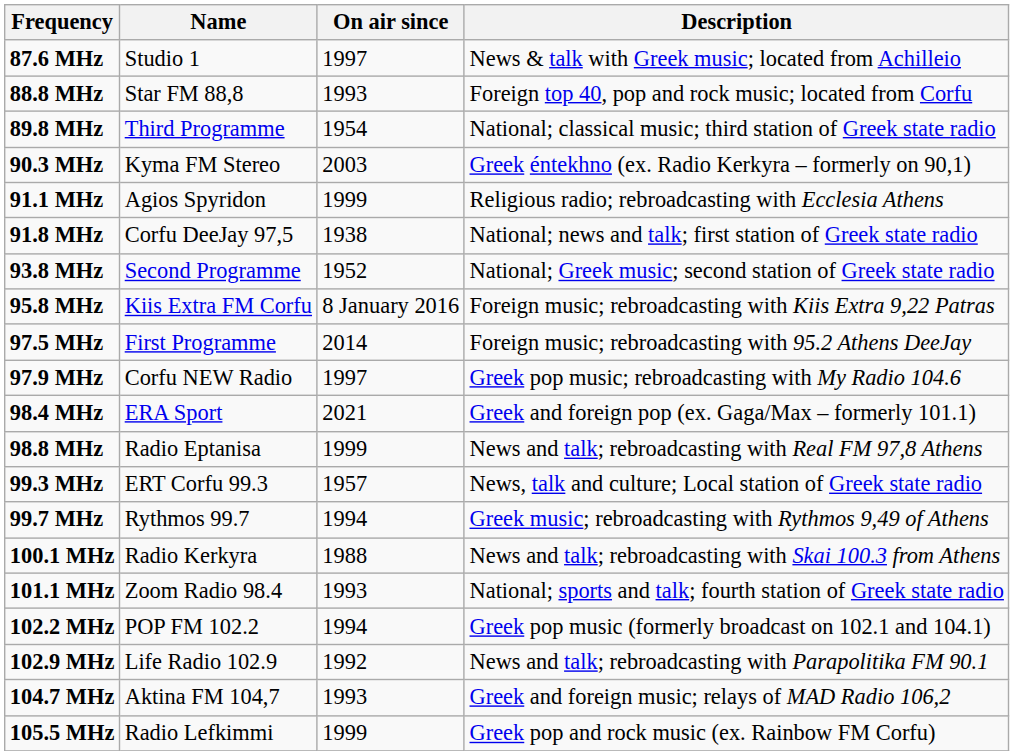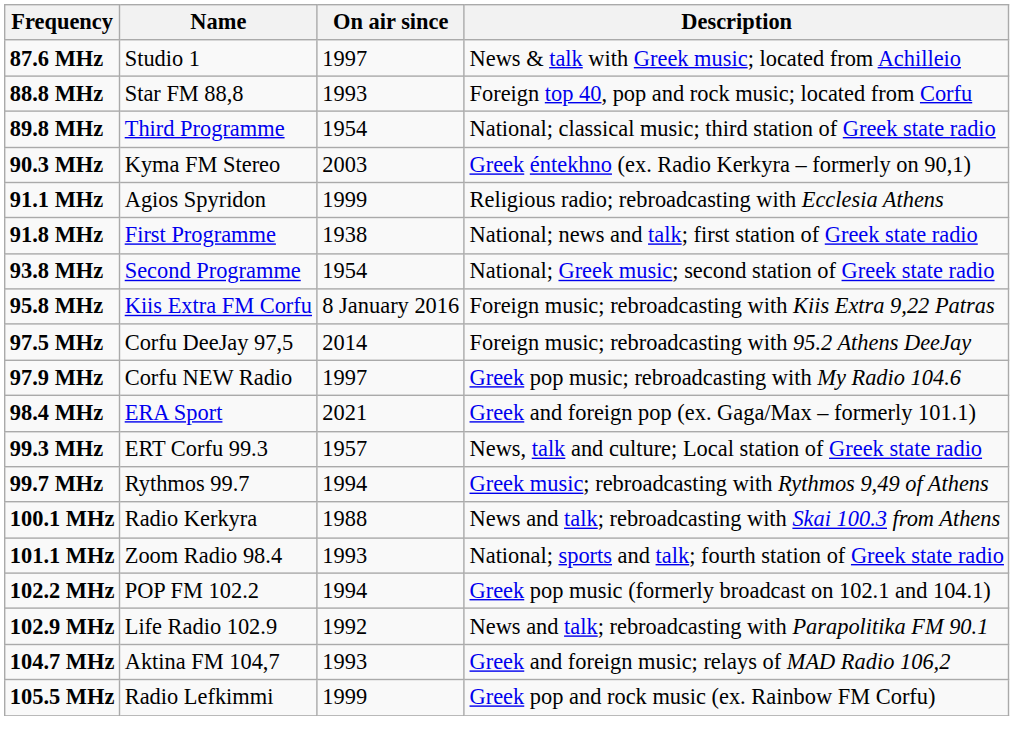 <table class="wikitable">
 <tr>
 <th>Frequency</th>
 <th>Name</th>
 <th>On air since</th>
 <th>Description</th>
 </tr>
 <tr>
 <td><strong>87.6 MHz</strong></td>
 <td>Studio 1</td>
 <td>1997</td>
 <td>News & <a href='#'>talk</a> with <a href='#'>Greek music</a>; located from <a href='#'>Achilleio</a></td>
 </tr>
 <tr>
 <td><strong>88.8 MHz</strong></td>
 <td>Star FM 88,8</td>
 <td>1993</td>
 <td>Foreign <a href='#'>top 40</a>, pop and rock music; located from <a href='#'>Corfu</a></td>
 </tr>
 <tr>
 <td><strong>89.8 MHz</strong></td>
 <td><a href='#'>Third Programme</a></td>
 <td>1954</td>
 <td>National; classical music; third station of <a href='#'>Greek state radio</a></td>
 </tr>
 <tr>
 <td><strong>90.3 MHz</strong></td>
 <td>Kyma FM Stereo</td>
 <td>2003</td>
 <td><a href='#'>Greek</a> <a href='#'>éntekhno</a> (ex. Radio Kerkyra – formerly on 90,1)</td>
 </tr>
 <tr>
 <td><strong>91.1 MHz</strong></td>
 <td>Agios Spyridon</td>
 <td>1999</td>
 <td>Religious radio; rebroadcasting with <em>Ecclesia Athens</em></td>
 </tr>
 <tr>
 <td><strong>91.8 MHz</strong></td>
-<td>Corfu DeeJay 97,5</td>
+<td><a href='#'>First Programme</a></td>
 <td>1938</td>
 <td>National; news and <a href='#'>talk</a>; first station of <a href='#'>Greek state radio</a></td>
 </tr>
 <tr>
 <td><strong>93.8 MHz</strong></td>
 <td><a href='#'>Second Programme</a></td>
-<td>1952</td>
+<td>1954</td>
 <td>National; <a href='#'>Greek music</a>; second station of <a href='#'>Greek state radio</a></td>
 </tr>
 <tr>
 <td><strong>95.8 MHz</strong></td>
 <td><a href='#'>Kiis Extra FM Corfu</a></td>
 <td>8 January 2016</td>
 <td>Foreign music; rebroadcasting with <em>Kiis Extra 9,22 Patras</em></td>
 </tr>
 <tr>
 <td><strong>97.5 MHz</strong></td>
-<td><a href='#'>First Programme</a></td>
+<td>Corfu DeeJay 97,5</td>
 <td>2014</td>
 <td>Foreign music; rebroadcasting with <em>95.2 Athens DeeJay</em></td>
 </tr>
 <tr>
 <td><strong>97.9 MHz</strong></td>
 <td>Corfu NEW Radio</td>
 <td>1997</td>
 <td><a href='#'>Greek</a> pop music; rebroadcasting with <em>My Radio 104.6</em></td>
 </tr>
 <tr>
 <td><strong>98.4 MHz</strong></td>
 <td><a href='#'>ERA Sport</a></td>
 <td>2021</td>
 <td><a href='#'>Greek</a> and foreign pop (ex. Gaga/Max – formerly 101.1)</td>
-</tr>
-<tr>
-<td><strong>98.8 MHz</strong></td>
-<td>Radio Eptanisa</td>
-<td>1999</td>
-<td>News and <a href='#'>talk</a>; rebroadcasting with <em>Real FM 97,8 Athens</em></td>
 </tr>
 <tr>
 <td><strong>99.3 MHz</strong></td>
 <td>ERT Corfu 99.3</td>
 <td>1957</td>
 <td>News, <a href='#'>talk</a> and culture; Local station of <a href='#'>Greek state radio</a></td>
 </tr>
 <tr>
 <td><strong>99.7 MHz</strong></td>
 <td>Rythmos 99.7</td>
 <td>1994</td>
 <td><a href='#'>Greek music</a>; rebroadcasting with <em>Rythmos 9,49 of Athens</em></td>
 </tr>
 <tr>
 <td><strong>100.1 MHz</strong></td>
 <td>Radio Kerkyra</td>
 <td>1988</td>
 <td>News and <a href='#'>talk</a>; rebroadcasting with <em><a href='#'>Skai 100.3</a> from Athens</em></td>
 </tr>
 <tr>
 <td><strong>101.1 MHz</strong></td>
 <td>Zoom Radio 98.4</td>
 <td>1993</td>
 <td>National; <a href='#'>sports</a> and <a href='#'>talk</a>; fourth station of <a href='#'>Greek state radio</a></td>
 </tr>
 <tr>
 <td><strong>102.2 MHz</strong></td>
 <td>POP FM 102.2</td>
 <td>1994</td>
 <td><a href='#'>Greek</a> pop music (formerly broadcast on 102.1 and 104.1)</td>
 </tr>
 <tr>
 <td><strong>102.9 MHz</strong></td>
 <td>Life Radio 102.9</td>
 <td>1992</td>
 <td>News and <a href='#'>talk</a>; rebroadcasting with <em>Parapolitika FM 90.1</em></td>
 </tr>
 <tr>
 <td><strong>104.7 MHz</strong></td>
 <td>Aktina FM 104,7</td>
 <td>1993</td>
 <td><a href='#'>Greek</a> and foreign music; relays of <em>MAD Radio 106,2</em></td>
 </tr>
 <tr>
 <td><strong>105.5 MHz</strong></td>
 <td>Radio Lefkimmi</td>
 <td>1999</td>
 <td><a href='#'>Greek</a> pop and rock music (ex. Rainbow FM Corfu)</td>
 </tr>
 </table>
